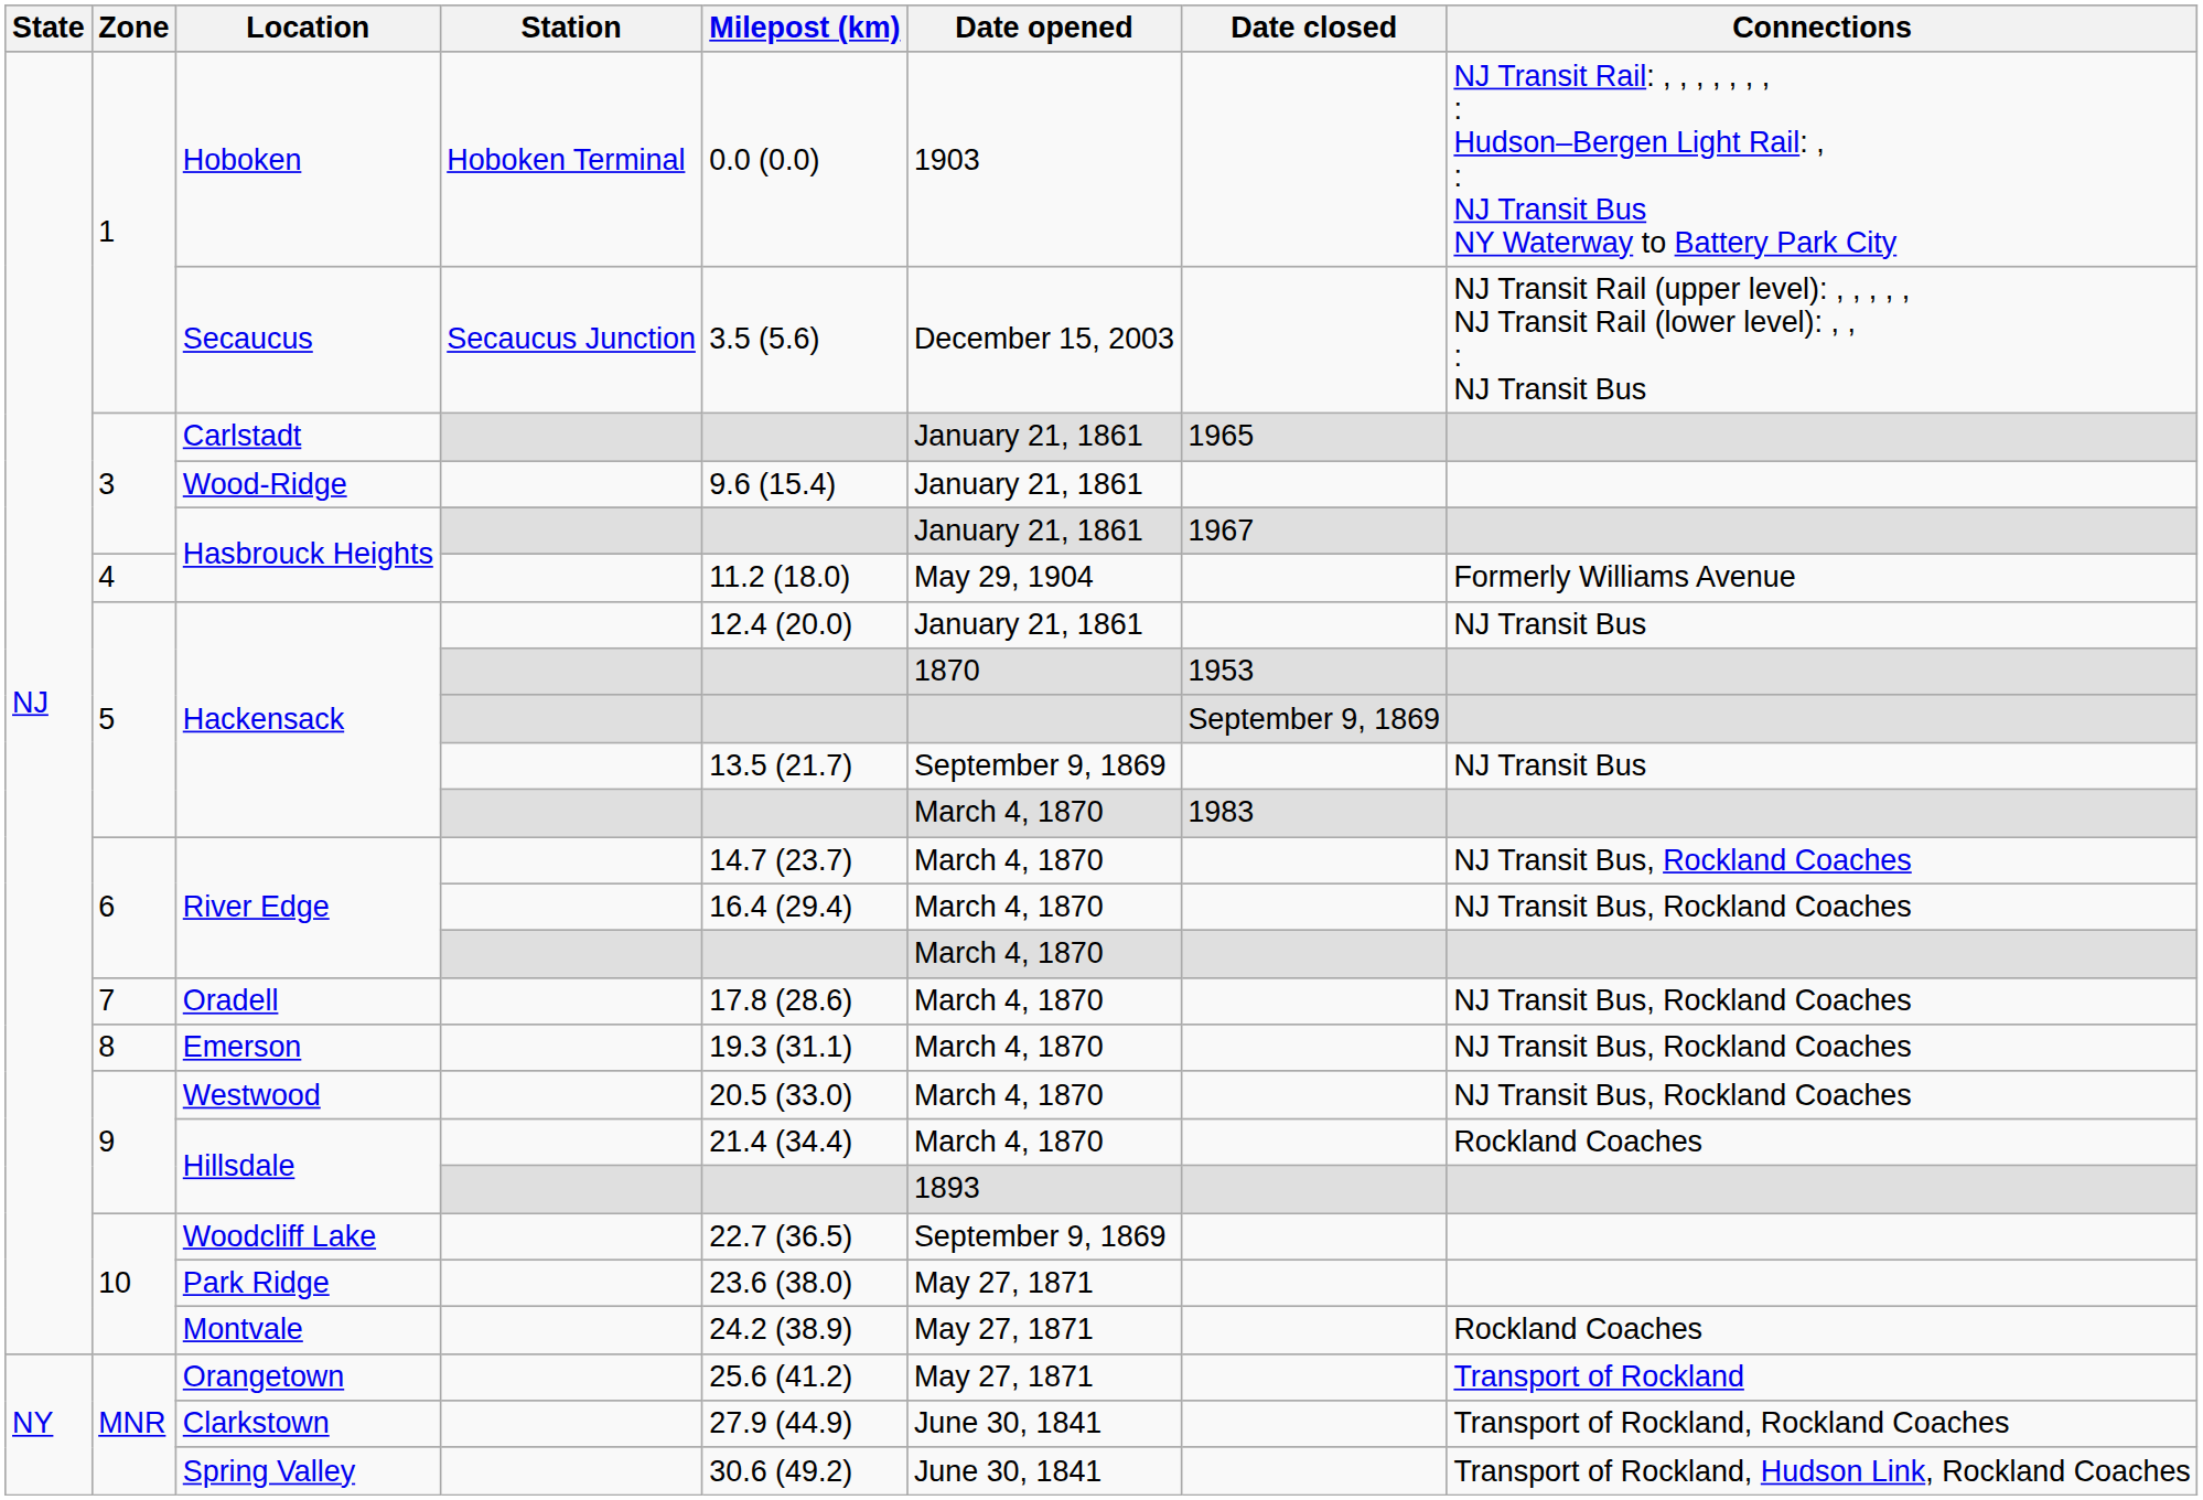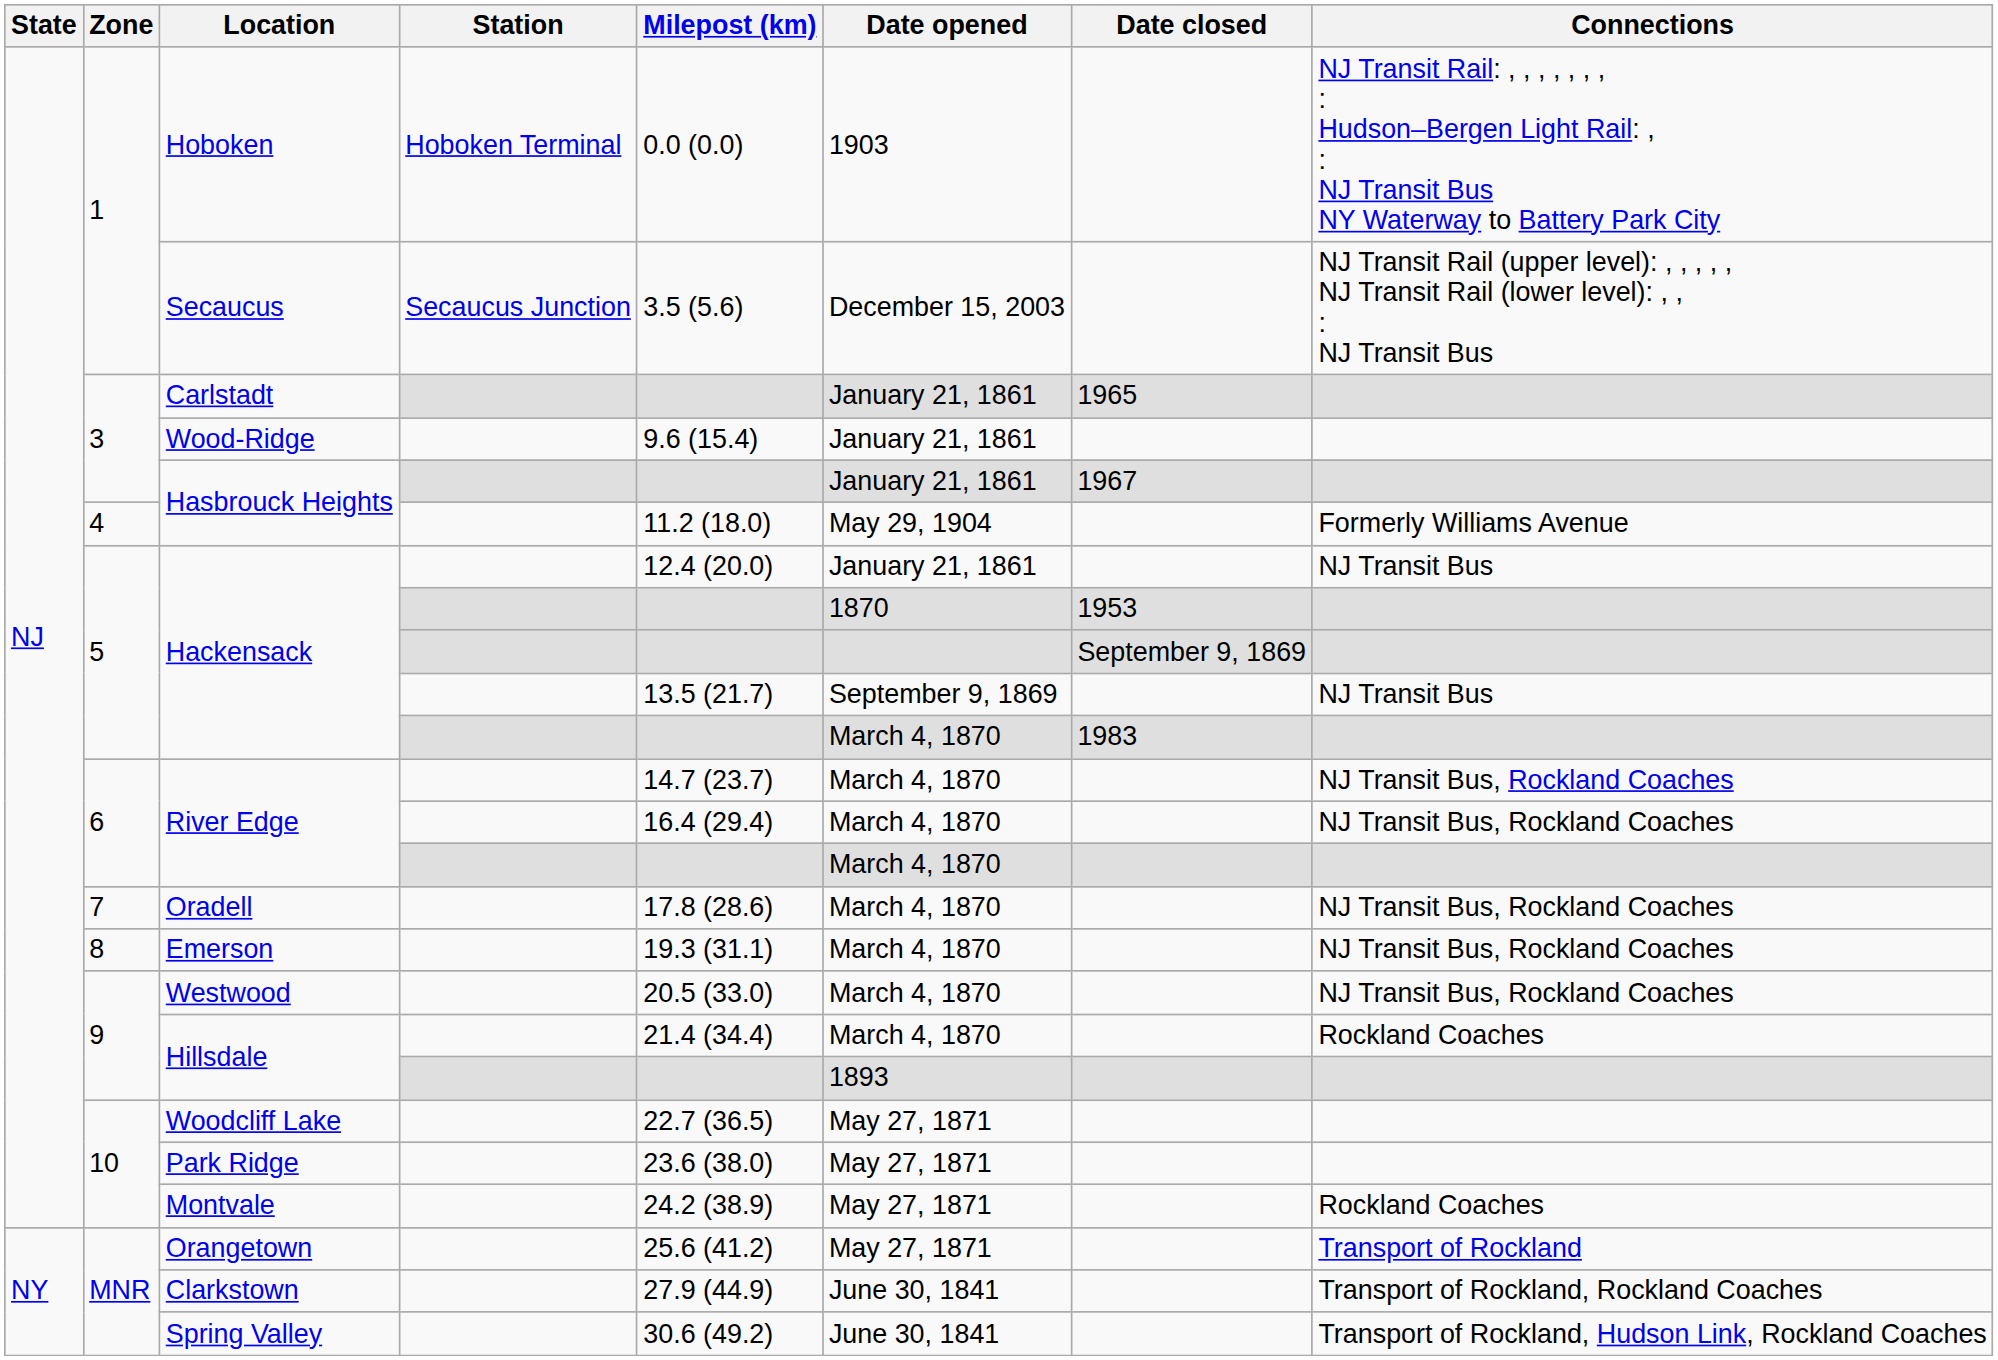 <table class="wikitable">
 <tr>
 <th>State</th>
 <th>Zone</th>
 <th>Location</th>
 <th>Station</th>
 <th><a href='#'>Milepost (km)</a></th>
 <th>Date opened</th>
 <th>Date closed</th>
 <th>Connections</th>
 </tr>
 <tr>
 <td rowspan=22><a href='#'>NJ</a></td>
 <td rowspan=2>1</td>
 <td><a href='#'>Hoboken</a></td>
 <td><a href='#'>Hoboken Terminal</a> </td>
 <td>0.0 (0.0)</td>
 <td>1903</td>
 <td></td>
 <td> <a href='#'>NJ Transit Rail</a>: , , , , , , , <br>: <br> <a href='#'>Hudson–Bergen Light Rail</a>: , <br>:   <br> <a href='#'>NJ Transit Bus</a><br> <a href='#'>NY Waterway</a> to <a href='#'>Battery Park City</a></td>
 </tr>
 <tr>
 <td><a href='#'>Secaucus</a></td>
 <td><a href='#'>Secaucus Junction</a> </td>
 <td>3.5 (5.6)</td>
 <td>December 15, 2003</td>
 <td></td>
 <td> NJ Transit Rail (upper level): , , , , , <br> NJ Transit Rail (lower level): , , <br>: <br> NJ Transit Bus</td>
 </tr>
 <tr>
 <td rowspan="3">3</td>
 <td><a href='#'>Carlstadt</a></td>
 <td bgcolor=dfdfdf></td>
 <td bgcolor=dfdfdf></td>
 <td bgcolor=dfdfdf>January 21, 1861</td>
 <td bgcolor=dfdfdf>1965</td>
 <td bgcolor=dfdfdf></td>
 </tr>
 <tr>
 <td><a href='#'>Wood-Ridge</a></td>
 <td></td>
 <td>9.6 (15.4)</td>
 <td>January 21, 1861</td>
 <td></td>
 <td></td>
 </tr>
 <tr>
 <td rowspan="2"><a href='#'>Hasbrouck Heights</a></td>
 <td bgcolor=dfdfdf></td>
 <td bgcolor=dfdfdf></td>
 <td bgcolor=dfdfdf>January 21, 1861</td>
 <td bgcolor=dfdfdf>1967</td>
 <td bgcolor=dfdfdf></td>
 </tr>
 <tr>
 <td>4</td>
 <td></td>
 <td>11.2 (18.0)</td>
 <td>May 29, 1904</td>
 <td></td>
 <td>Formerly Williams Avenue</td>
 </tr>
 <tr>
 <td rowspan="5">5</td>
 <td rowspan="5"><a href='#'>Hackensack</a></td>
 <td> </td>
 <td>12.4 (20.0)</td>
 <td>January 21, 1861</td>
 <td></td>
 <td> NJ Transit Bus</td>
 </tr>
 <tr>
 <td bgcolor=dfdfdf></td>
 <td bgcolor=dfdfdf></td>
 <td bgcolor=dfdfdf>1870</td>
 <td bgcolor=dfdfdf>1953</td>
 <td bgcolor=dfdfdf></td>
 </tr>
 <tr>
 <td bgcolor=dfdfdf></td>
 <td bgcolor=dfdfdf></td>
 <td bgcolor=dfdfdf></td>
 <td bgcolor=dfdfdf>September 9, 1869</td>
 <td bgcolor=dfdfdf></td>
 </tr>
 <tr>
 <td></td>
 <td>13.5 (21.7)</td>
 <td>September 9, 1869</td>
 <td></td>
 <td> NJ Transit Bus</td>
 </tr>
 <tr>
 <td bgcolor=dfdfdf></td>
 <td bgcolor=dfdfdf></td>
 <td bgcolor=dfdfdf>March 4, 1870</td>
 <td bgcolor=dfdfdf>1983</td>
 <td bgcolor=dfdfdf></td>
 </tr>
 <tr>
 <td rowspan="3">6</td>
 <td rowspan="3"><a href='#'>River Edge</a></td>
 <td></td>
 <td>14.7 (23.7)</td>
 <td>March 4, 1870</td>
 <td></td>
 <td> NJ Transit Bus, <a href='#'>Rockland Coaches</a></td>
 </tr>
 <tr>
 <td></td>
 <td>16.4 (29.4)</td>
 <td>March 4, 1870</td>
 <td></td>
 <td> NJ Transit Bus, Rockland Coaches</td>
 </tr>
 <tr>
 <td bgcolor=dfdfdf></td>
 <td bgcolor=dfdfdf></td>
 <td bgcolor=dfdfdf>March 4, 1870</td>
 <td bgcolor=dfdfdf></td>
 <td bgcolor=dfdfdf></td>
 </tr>
 <tr>
 <td>7</td>
 <td><a href='#'>Oradell</a></td>
 <td></td>
 <td>17.8 (28.6)</td>
 <td>March 4, 1870</td>
 <td></td>
 <td> NJ Transit Bus, Rockland Coaches</td>
 </tr>
 <tr>
 <td>8</td>
 <td><a href='#'>Emerson</a></td>
 <td></td>
 <td>19.3 (31.1)</td>
 <td>March 4, 1870</td>
 <td></td>
 <td> NJ Transit Bus, Rockland Coaches</td>
 </tr>
 <tr>
 <td rowspan="3">9</td>
 <td><a href='#'>Westwood</a></td>
 <td> </td>
 <td>20.5 (33.0)</td>
 <td>March 4, 1870</td>
 <td></td>
 <td> NJ Transit Bus, Rockland Coaches</td>
 </tr>
 <tr>
 <td rowspan="2"><a href='#'>Hillsdale</a></td>
 <td></td>
 <td>21.4 (34.4)</td>
 <td>March 4, 1870</td>
 <td></td>
 <td> Rockland Coaches</td>
 </tr>
 <tr>
 <td bgcolor=dfdfdf></td>
 <td bgcolor=dfdfdf></td>
 <td bgcolor=dfdfdf>1893</td>
 <td bgcolor=dfdfdf></td>
 <td bgcolor=dfdfdf></td>
 </tr>
 <tr>
 <td rowspan="3">10</td>
 <td><a href='#'>Woodcliff Lake</a></td>
 <td></td>
 <td>22.7 (36.5)</td>
-<td>September 9, 1869</td>
+<td>May 27, 1871</td>
 <td></td>
 <td></td>
 </tr>
 <tr>
 <td><a href='#'>Park Ridge</a></td>
 <td></td>
 <td>23.6 (38.0)</td>
 <td>May 27, 1871</td>
 <td></td>
 <td></td>
 </tr>
 <tr>
 <td><a href='#'>Montvale</a></td>
 <td> </td>
 <td>24.2 (38.9)</td>
 <td>May 27, 1871</td>
 <td></td>
 <td> Rockland Coaches</td>
 </tr>
 <tr>
 <td rowspan="3"><a href='#'>NY</a></td>
 <td rowspan="3"><a href='#'>MNR</a></td>
 <td><a href='#'>Orangetown</a></td>
 <td></td>
 <td>25.6 (41.2)</td>
 <td>May 27, 1871</td>
 <td></td>
 <td> <a href='#'>Transport of Rockland</a></td>
 </tr>
 <tr>
 <td><a href='#'>Clarkstown</a></td>
 <td> </td>
 <td>27.9 (44.9)</td>
 <td>June 30, 1841</td>
 <td></td>
 <td> Transport of Rockland, Rockland Coaches</td>
 </tr>
 <tr>
 <td><a href='#'>Spring Valley</a></td>
 <td></td>
 <td>30.6 (49.2)</td>
 <td>June 30, 1841</td>
 <td></td>
 <td> Transport of Rockland, <a href='#'>Hudson Link</a>, Rockland Coaches</td>
 </tr>
 </table>
